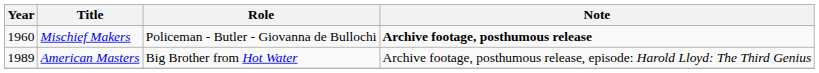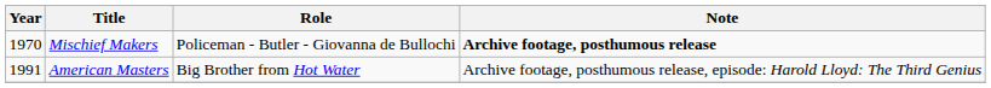 <table class="wikitable sortable">
 <tr>
 <th>Year</th>
 <th>Title</th>
 <th>Role</th>
 <th>Note</th>
 </tr>
 <tr>
-<td>1960</td>
+<td>1970</td>
 <td><em><a href='#'>Mischief Makers</a></em></td>
 <td>Policeman - Butler - Giovanna de Bullochi</td>
 <td><strong>Archive footage, posthumous release</strong></td>
 </tr>
 <tr>
-<td>1989</td>
+<td>1991</td>
 <td><em><a href='#'>American Masters</a></em></td>
 <td>Big Brother from <em><a href='#'>Hot Water</a></em></td>
 <td>Archive footage, posthumous release, episode: <em>Harold Lloyd: The Third Genius</em></td>
 </tr>
 <tr>
 </tr>
 </table>
